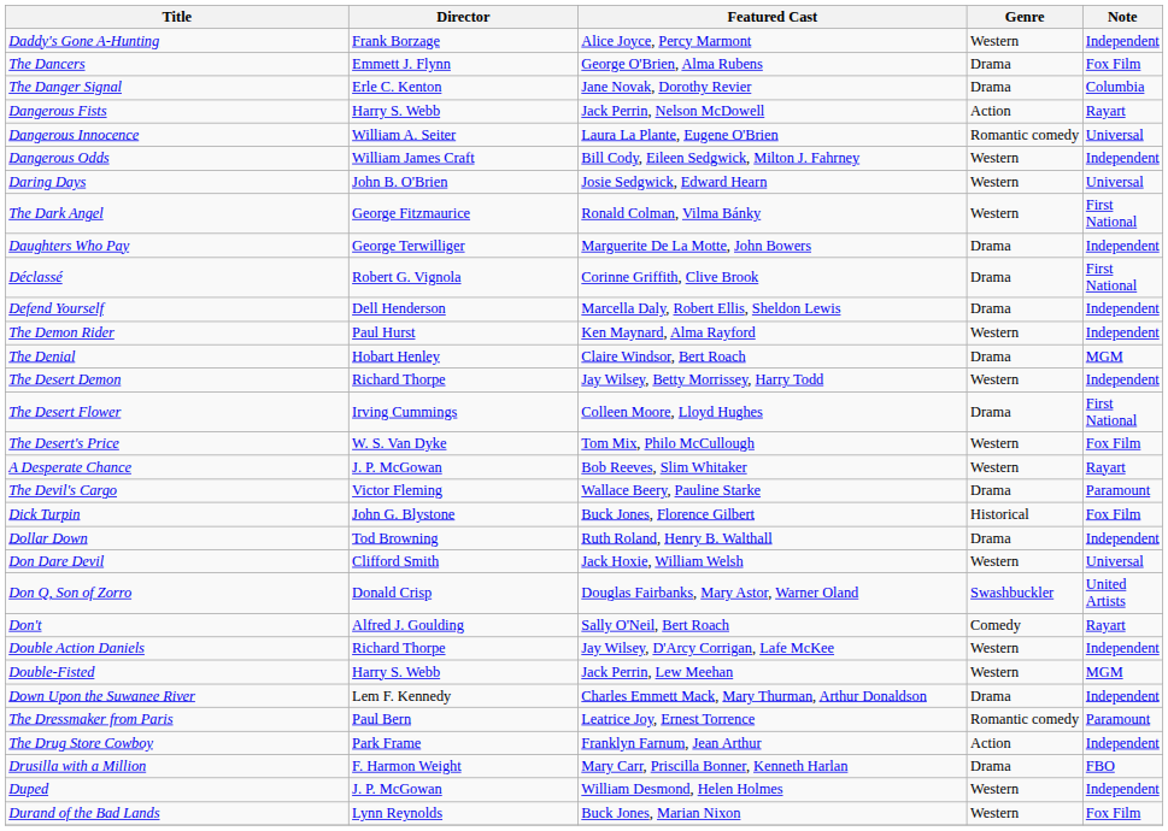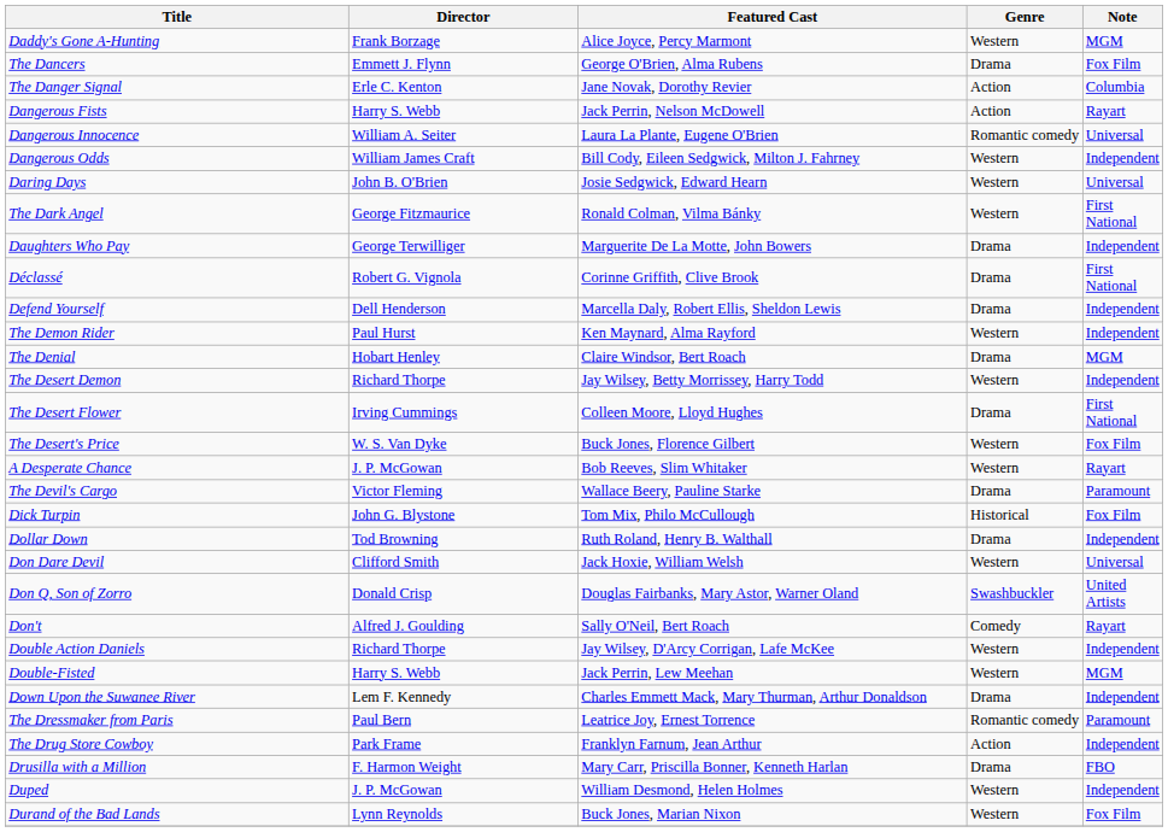 <table class="wikitable">
 <tr>
 <th style="width:30%;">Title</th>
 <th style="width:20%;">Director</th>
 <th style="width:34%;">Featured Cast</th>
 <th style="width:10%;">Genre</th>
 <th style="width:10%;">Note</th>
 </tr>
 <tr>
 <td><em><a href='#'>Daddy's Gone A-Hunting</a></em></td>
 <td><a href='#'>Frank Borzage</a></td>
 <td><a href='#'>Alice Joyce</a>, <a href='#'>Percy Marmont</a></td>
 <td>Western</td>
-<td><a href='#'>Independent</a></td>
+<td><a href='#'>MGM</a></td>
 </tr>
 <tr>
 <td><em><a href='#'>The Dancers</a></em></td>
 <td><a href='#'>Emmett J. Flynn</a></td>
 <td><a href='#'>George O'Brien</a>, <a href='#'>Alma Rubens</a></td>
 <td>Drama</td>
 <td><a href='#'>Fox Film</a></td>
 </tr>
 <tr>
 <td><em><a href='#'>The Danger Signal</a></em></td>
 <td><a href='#'>Erle C. Kenton</a></td>
 <td><a href='#'>Jane Novak</a>, <a href='#'>Dorothy Revier</a></td>
-<td>Drama</td>
+<td>Action</td>
 <td><a href='#'>Columbia</a></td>
 </tr>
 <tr>
 <td><em><a href='#'>Dangerous Fists</a></em></td>
 <td><a href='#'>Harry S. Webb</a></td>
 <td><a href='#'>Jack Perrin</a>, <a href='#'>Nelson McDowell</a></td>
 <td>Action</td>
 <td><a href='#'>Rayart</a></td>
 </tr>
 <tr>
 <td><em><a href='#'>Dangerous Innocence</a></em></td>
 <td><a href='#'>William A. Seiter</a></td>
 <td><a href='#'>Laura La Plante</a>, <a href='#'>Eugene O'Brien</a></td>
 <td>Romantic comedy</td>
 <td><a href='#'>Universal</a></td>
 </tr>
 <tr>
 <td><em><a href='#'>Dangerous Odds</a></em></td>
 <td><a href='#'>William James Craft</a></td>
 <td><a href='#'>Bill Cody</a>, <a href='#'>Eileen Sedgwick</a>, <a href='#'>Milton J. Fahrney</a></td>
 <td>Western</td>
 <td><a href='#'>Independent</a></td>
 </tr>
 <tr>
 <td><em><a href='#'>Daring Days</a></em></td>
 <td><a href='#'>John B. O'Brien</a></td>
 <td><a href='#'>Josie Sedgwick</a>, <a href='#'>Edward Hearn</a></td>
 <td>Western</td>
 <td><a href='#'>Universal</a></td>
 </tr>
 <tr>
 <td><em><a href='#'>The Dark Angel</a></em></td>
 <td><a href='#'>George Fitzmaurice</a></td>
 <td><a href='#'>Ronald Colman</a>, <a href='#'>Vilma Bánky</a></td>
 <td>Western</td>
 <td><a href='#'>First National</a></td>
 </tr>
 <tr>
 <td><em><a href='#'>Daughters Who Pay</a></em></td>
 <td><a href='#'>George Terwilliger</a></td>
 <td><a href='#'>Marguerite De La Motte</a>, <a href='#'>John Bowers</a></td>
 <td>Drama</td>
 <td><a href='#'>Independent</a></td>
 </tr>
 <tr>
 <td><em><a href='#'>Déclassé</a></em></td>
 <td><a href='#'>Robert G. Vignola</a></td>
 <td><a href='#'>Corinne Griffith</a>, <a href='#'>Clive Brook</a></td>
 <td>Drama</td>
 <td><a href='#'>First National</a></td>
 </tr>
 <tr>
 <td><em><a href='#'>Defend Yourself</a></em></td>
 <td><a href='#'>Dell Henderson</a></td>
 <td><a href='#'>Marcella Daly</a>, <a href='#'>Robert Ellis</a>, <a href='#'>Sheldon Lewis</a></td>
 <td>Drama</td>
 <td><a href='#'>Independent</a></td>
 </tr>
 <tr>
 <td><em><a href='#'>The Demon Rider</a></em></td>
 <td><a href='#'>Paul Hurst</a></td>
 <td><a href='#'>Ken Maynard</a>, <a href='#'>Alma Rayford</a></td>
 <td>Western</td>
 <td><a href='#'>Independent</a></td>
 </tr>
 <tr>
 <td><em><a href='#'>The Denial</a></em></td>
 <td><a href='#'>Hobart Henley</a></td>
 <td><a href='#'>Claire Windsor</a>, <a href='#'>Bert Roach</a></td>
 <td>Drama</td>
 <td><a href='#'>MGM</a></td>
 </tr>
 <tr>
 <td><em><a href='#'>The Desert Demon</a></em></td>
 <td><a href='#'>Richard Thorpe</a></td>
 <td><a href='#'>Jay Wilsey</a>, <a href='#'>Betty Morrissey</a>, <a href='#'>Harry Todd</a></td>
 <td>Western</td>
 <td><a href='#'>Independent</a></td>
 </tr>
 <tr>
 <td><em><a href='#'>The Desert Flower</a></em></td>
 <td><a href='#'>Irving Cummings</a></td>
 <td><a href='#'>Colleen Moore</a>, <a href='#'>Lloyd Hughes</a></td>
 <td>Drama</td>
 <td><a href='#'>First National</a></td>
 </tr>
 <tr>
 <td><em><a href='#'>The Desert's Price</a></em></td>
 <td><a href='#'>W. S. Van Dyke</a></td>
-<td><a href='#'>Tom Mix</a>, <a href='#'>Philo McCullough</a></td>
+<td><a href='#'>Buck Jones</a>, <a href='#'>Florence Gilbert</a></td>
 <td>Western</td>
 <td><a href='#'>Fox Film</a></td>
 </tr>
 <tr>
 <td><em><a href='#'>A Desperate Chance</a></em></td>
 <td><a href='#'>J. P. McGowan</a></td>
 <td><a href='#'>Bob Reeves</a>, <a href='#'>Slim Whitaker</a></td>
 <td>Western</td>
 <td><a href='#'>Rayart</a></td>
 </tr>
 <tr>
 <td><em><a href='#'>The Devil's Cargo</a></em></td>
 <td><a href='#'>Victor Fleming</a></td>
 <td><a href='#'>Wallace Beery</a>, <a href='#'>Pauline Starke</a></td>
 <td>Drama</td>
 <td><a href='#'>Paramount</a></td>
 </tr>
 <tr>
 <td><em><a href='#'>Dick Turpin</a></em></td>
 <td><a href='#'>John G. Blystone</a></td>
-<td><a href='#'>Buck Jones</a>, <a href='#'>Florence Gilbert</a></td>
+<td><a href='#'>Tom Mix</a>, <a href='#'>Philo McCullough</a></td>
 <td>Historical</td>
 <td><a href='#'>Fox Film</a></td>
 </tr>
 <tr>
 <td><em><a href='#'>Dollar Down</a></em></td>
 <td><a href='#'>Tod Browning</a></td>
 <td><a href='#'>Ruth Roland</a>, <a href='#'>Henry B. Walthall</a></td>
 <td>Drama</td>
 <td><a href='#'>Independent</a></td>
 </tr>
 <tr>
 <td><em><a href='#'>Don Dare Devil</a></em></td>
 <td><a href='#'>Clifford Smith</a></td>
 <td><a href='#'>Jack Hoxie</a>, <a href='#'>William Welsh</a></td>
 <td>Western</td>
 <td><a href='#'>Universal</a></td>
 </tr>
 <tr>
 <td><em><a href='#'>Don Q, Son of Zorro</a></em></td>
 <td><a href='#'>Donald Crisp</a></td>
 <td><a href='#'>Douglas Fairbanks</a>, <a href='#'>Mary Astor</a>, <a href='#'>Warner Oland</a></td>
 <td><a href='#'>Swashbuckler</a></td>
 <td><a href='#'>United Artists</a></td>
 </tr>
 <tr>
 <td><em><a href='#'>Don't</a></em></td>
 <td><a href='#'>Alfred J. Goulding</a></td>
 <td><a href='#'>Sally O'Neil</a>, <a href='#'>Bert Roach</a></td>
 <td>Comedy</td>
 <td><a href='#'>Rayart</a></td>
 </tr>
 <tr>
 <td><em><a href='#'>Double Action Daniels</a></em></td>
 <td><a href='#'>Richard Thorpe</a></td>
 <td><a href='#'>Jay Wilsey</a>, <a href='#'>D'Arcy Corrigan</a>, <a href='#'>Lafe McKee</a></td>
 <td>Western</td>
 <td><a href='#'>Independent</a></td>
 </tr>
 <tr>
 <td><em><a href='#'>Double-Fisted</a></em></td>
 <td><a href='#'>Harry S. Webb</a></td>
 <td><a href='#'>Jack Perrin</a>, <a href='#'>Lew Meehan</a></td>
 <td>Western</td>
 <td><a href='#'>MGM</a></td>
 </tr>
 <tr>
 <td><em><a href='#'>Down Upon the Suwanee River</a></em></td>
 <td>Lem F. Kennedy</td>
 <td><a href='#'>Charles Emmett Mack</a>, <a href='#'>Mary Thurman</a>, <a href='#'>Arthur Donaldson</a></td>
 <td>Drama</td>
 <td><a href='#'>Independent</a></td>
 </tr>
 <tr>
 <td><em><a href='#'>The Dressmaker from Paris</a></em></td>
 <td><a href='#'>Paul Bern</a></td>
 <td><a href='#'>Leatrice Joy</a>, <a href='#'>Ernest Torrence</a></td>
 <td>Romantic comedy</td>
 <td><a href='#'>Paramount</a></td>
 </tr>
 <tr>
 <td><em><a href='#'>The Drug Store Cowboy</a></em></td>
 <td><a href='#'>Park Frame</a></td>
 <td><a href='#'>Franklyn Farnum</a>, <a href='#'>Jean Arthur</a></td>
 <td>Action</td>
 <td><a href='#'>Independent</a></td>
 </tr>
 <tr>
 <td><em><a href='#'>Drusilla with a Million</a></em></td>
 <td><a href='#'>F. Harmon Weight</a></td>
 <td><a href='#'>Mary Carr</a>, <a href='#'>Priscilla Bonner</a>, <a href='#'>Kenneth Harlan</a></td>
 <td>Drama</td>
 <td><a href='#'>FBO</a></td>
 </tr>
 <tr>
 <td><em><a href='#'>Duped</a></em></td>
 <td><a href='#'>J. P. McGowan</a></td>
 <td><a href='#'>William Desmond</a>, <a href='#'>Helen Holmes</a></td>
 <td>Western</td>
 <td><a href='#'>Independent</a></td>
 </tr>
 <tr>
 <td><em><a href='#'>Durand of the Bad Lands</a></em></td>
 <td><a href='#'>Lynn Reynolds</a></td>
 <td><a href='#'>Buck Jones</a>, <a href='#'>Marian Nixon</a></td>
 <td>Western</td>
 <td><a href='#'>Fox Film</a></td>
 </tr>
 <tr>
 </tr>
 </table>
